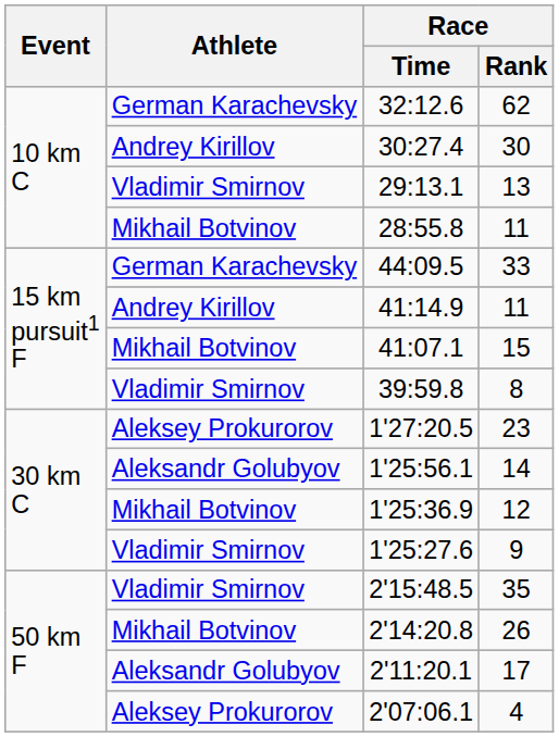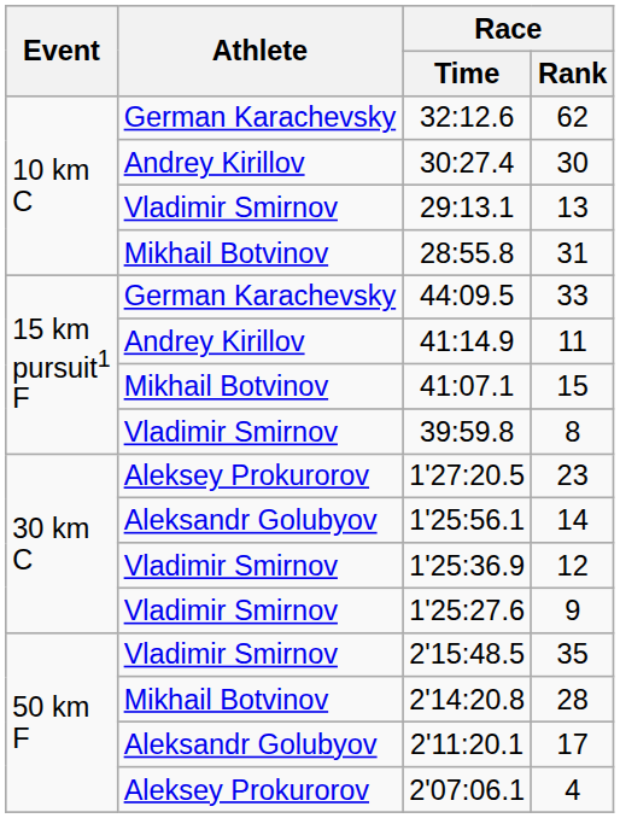 <table class="wikitable" border="1" style="font-size:90%">
 <tr>
 <th rowspan=2>Event</th>
 <th rowspan=2>Athlete</th>
 <th colspan=2>Race</th>
 </tr>
 <tr>
 <th>Time</th>
 <th>Rank</th>
 </tr>
 <tr>
 <td rowspan=4>10 km <br> C</td>
 <td> <a href='#'>German Karachevsky</a></td>
 <td align=center>32:12.6</td>
 <td align=center>62</td>
 </tr>
 <tr>
 <td> <a href='#'>Andrey Kirillov</a></td>
 <td align=center>30:27.4</td>
 <td align=center>30</td>
 </tr>
 <tr>
 <td> <a href='#'>Vladimir Smirnov</a></td>
 <td align=center>29:13.1</td>
 <td align=center>13</td>
 </tr>
 <tr>
 <td> <a href='#'>Mikhail Botvinov</a></td>
 <td align=center>28:55.8</td>
-<td align=center>11</td>
+<td align=center>31</td>
 </tr>
 <tr>
 <td rowspan=4>15 km <br> pursuit<sup>1</sup> <br> F</td>
 <td> <a href='#'>German Karachevsky</a></td>
 <td align=center>44:09.5</td>
 <td align=center>33</td>
 </tr>
 <tr>
 <td> <a href='#'>Andrey Kirillov</a></td>
 <td align=center>41:14.9</td>
 <td align=center>11</td>
 </tr>
 <tr>
 <td> <a href='#'>Mikhail Botvinov</a></td>
 <td align=center>41:07.1</td>
 <td align=center>15</td>
 </tr>
 <tr>
 <td> <a href='#'>Vladimir Smirnov</a></td>
 <td align=center>39:59.8</td>
 <td align=center>8</td>
 </tr>
 <tr>
 <td rowspan=4>30 km <br> C</td>
 <td> <a href='#'>Aleksey Prokurorov</a></td>
 <td align=center>1'27:20.5</td>
 <td align=center>23</td>
 </tr>
 <tr>
 <td> <a href='#'>Aleksandr Golubyov</a></td>
 <td align=center>1'25:56.1</td>
 <td align=center>14</td>
 </tr>
 <tr>
-<td> <a href='#'>Mikhail Botvinov</a></td>
+<td> <a href='#'>Vladimir Smirnov</a></td>
 <td align=center>1'25:36.9</td>
 <td align=center>12</td>
 </tr>
 <tr>
 <td> <a href='#'>Vladimir Smirnov</a></td>
 <td align=center>1'25:27.6</td>
 <td align=center>9</td>
 </tr>
 <tr>
 <td rowspan=4>50 km <br> F</td>
 <td> <a href='#'>Vladimir Smirnov</a></td>
 <td align=center>2'15:48.5</td>
 <td align=center>35</td>
 </tr>
 <tr>
 <td> <a href='#'>Mikhail Botvinov</a></td>
 <td align=center>2'14:20.8</td>
-<td align=center>26</td>
+<td align=center>28</td>
 </tr>
 <tr>
 <td> <a href='#'>Aleksandr Golubyov</a></td>
 <td align=center>2'11:20.1</td>
 <td align=center>17</td>
 </tr>
 <tr>
 <td> <a href='#'>Aleksey Prokurorov</a></td>
 <td align=center>2'07:06.1</td>
 <td align=center>4</td>
 </tr>
 </table>
